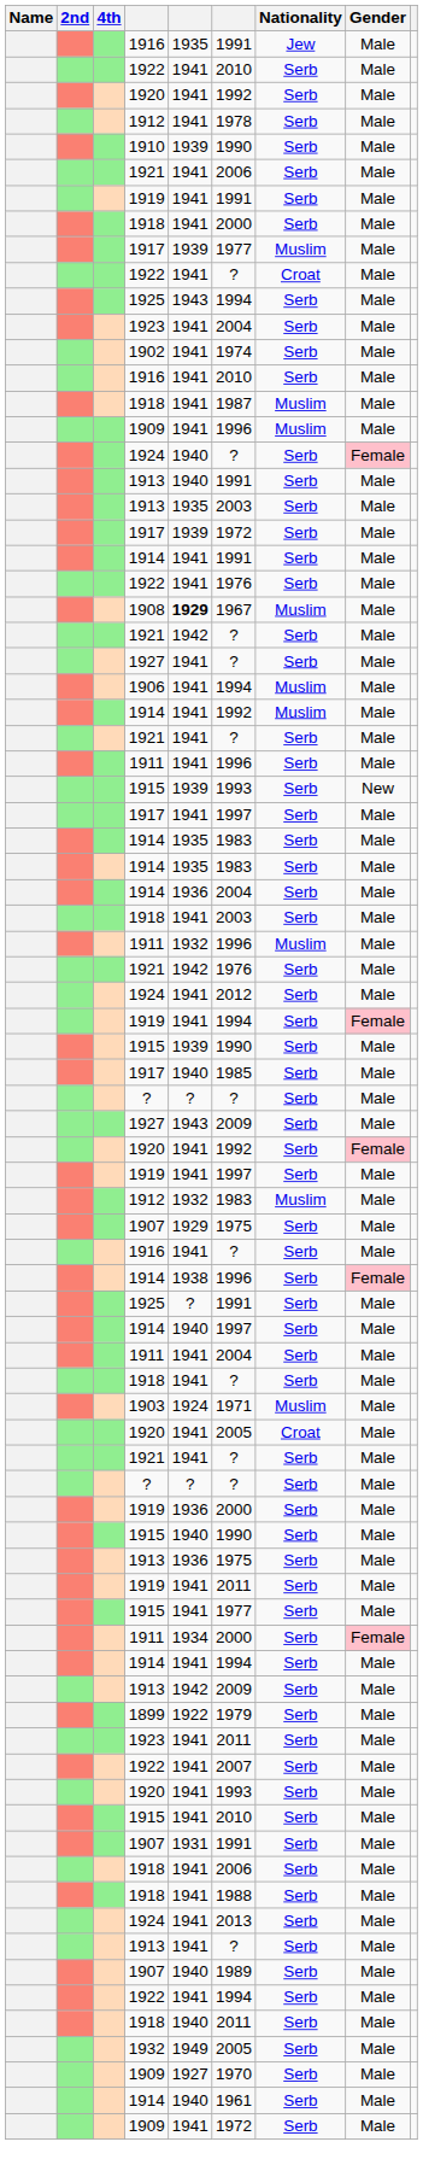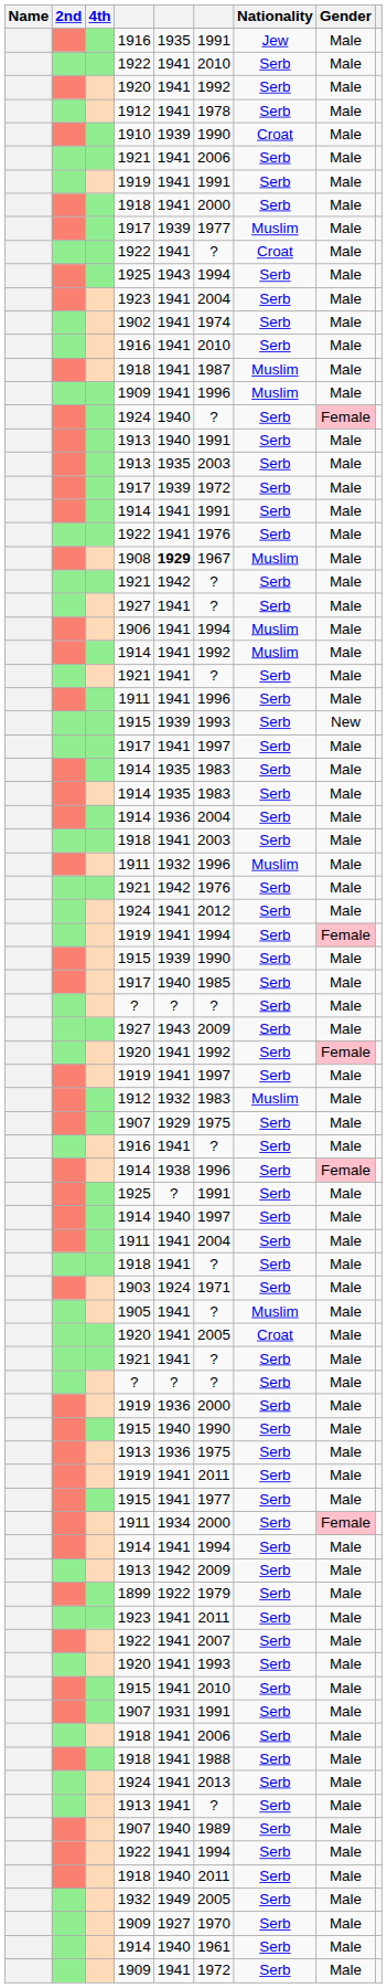 <table class="wikitable sortable" style=text-align:center>
 <tr>
 <th scope="col">Name</th>
 <th scope="col"><a href='#'>2nd</a></th>
 <th scope="col"><a href='#'>4th</a></th>
 <th scope="col"></th>
 <th scope="col"></th>
 <th scope="col"></th>
 <th scope="col">Nationality</th>
 <th scope="col">Gender</th>
 <th scope="col" class="unsortable"></th>
 </tr>
 <tr>
 <th align="center" scope="row" style="font-weight:normal;"></th>
 <td bgcolor = Salmon></td>
 <td bgcolor = LightGreen></td>
 <td>1916</td>
 <td>1935</td>
 <td>1991</td>
 <td><a href='#'>Jew</a></td>
 <td>Male</td>
 <td></td>
 </tr>
 <tr>
 <th align="center" scope="row" style="font-weight:normal;"></th>
 <td bgcolor = LightGreen></td>
 <td bgcolor = LightGreen></td>
 <td>1922</td>
 <td>1941</td>
 <td>2010</td>
 <td><a href='#'>Serb</a></td>
 <td>Male</td>
 <td></td>
 </tr>
 <tr>
 <th align="center" scope="row" style="font-weight:normal;"></th>
 <td bgcolor = Salmon></td>
 <td bgcolor = PeachPuff></td>
 <td>1920</td>
 <td>1941</td>
 <td>1992</td>
 <td><a href='#'>Serb</a></td>
 <td>Male</td>
 <td></td>
 </tr>
 <tr>
 <th align="center" scope="row" style="font-weight:normal;"></th>
 <td bgcolor = LightGreen></td>
 <td bgcolor = PeachPuff></td>
 <td>1912</td>
 <td>1941</td>
 <td>1978</td>
 <td><a href='#'>Serb</a></td>
 <td>Male</td>
 <td></td>
 </tr>
 <tr>
 <th align="center" scope="row" style="font-weight:normal;"></th>
 <td bgcolor = Salmon></td>
 <td bgcolor = LightGreen></td>
 <td>1910</td>
 <td>1939</td>
 <td>1990</td>
-<td><a href='#'>Serb</a></td>
+<td><a href='#'>Croat</a></td>
 <td>Male</td>
 <td></td>
 </tr>
 <tr>
 <th align="center" scope="row" style="font-weight:normal;"></th>
 <td bgcolor = LightGreen></td>
 <td bgcolor = LightGreen></td>
 <td>1921</td>
 <td>1941</td>
 <td>2006</td>
 <td><a href='#'>Serb</a></td>
 <td>Male</td>
 <td></td>
 </tr>
 <tr>
 <th align="center" scope="row" style="font-weight:normal;"></th>
 <td bgcolor = LightGreen></td>
 <td bgcolor = PeachPuff></td>
 <td>1919</td>
 <td>1941</td>
 <td>1991</td>
 <td><a href='#'>Serb</a></td>
 <td>Male</td>
 <td></td>
 </tr>
 <tr>
 <th align="center" scope="row" style="font-weight:normal;"></th>
 <td bgcolor = Salmon></td>
 <td bgcolor = LightGreen></td>
 <td>1918</td>
 <td>1941</td>
 <td>2000</td>
 <td><a href='#'>Serb</a></td>
 <td>Male</td>
 <td></td>
 </tr>
 <tr>
 <th align="center" scope="row" style="font-weight:normal;"></th>
 <td bgcolor = Salmon></td>
 <td bgcolor = LightGreen></td>
 <td>1917</td>
 <td>1939</td>
 <td>1977</td>
 <td><a href='#'>Muslim</a></td>
 <td>Male</td>
 <td></td>
 </tr>
 <tr>
 <th align="center" scope="row" style="font-weight:normal;"></th>
 <td bgcolor = LightGreen></td>
 <td bgcolor = LightGreen></td>
 <td>1922</td>
 <td>1941</td>
 <td>?</td>
 <td><a href='#'>Croat</a></td>
 <td>Male</td>
 <td></td>
 </tr>
 <tr>
 <th align="center" scope="row" style="font-weight:normal;"></th>
 <td bgcolor = Salmon></td>
 <td bgcolor = LightGreen></td>
 <td>1925</td>
 <td>1943</td>
 <td>1994</td>
 <td><a href='#'>Serb</a></td>
 <td>Male</td>
 <td></td>
 </tr>
 <tr>
 <th align="center" scope="row" style="font-weight:normal;"></th>
 <td bgcolor = Salmon></td>
 <td bgcolor = PeachPuff></td>
 <td>1923</td>
 <td>1941</td>
 <td>2004</td>
 <td><a href='#'>Serb</a></td>
 <td>Male</td>
 <td></td>
 </tr>
 <tr>
 <th align="center" scope="row" style="font-weight:normal;"></th>
 <td bgcolor = LightGreen></td>
 <td bgcolor = PeachPuff></td>
 <td>1902</td>
 <td>1941</td>
 <td>1974</td>
 <td><a href='#'>Serb</a></td>
 <td>Male</td>
 <td></td>
 </tr>
 <tr>
 <th align="center" scope="row" style="font-weight:normal;"></th>
 <td bgcolor = LightGreen></td>
 <td bgcolor = PeachPuff></td>
 <td>1916</td>
 <td>1941</td>
 <td>2010</td>
 <td><a href='#'>Serb</a></td>
 <td>Male</td>
 <td></td>
 </tr>
 <tr>
 <th align="center" scope="row" style="font-weight:normal;"></th>
 <td bgcolor = Salmon></td>
 <td bgcolor = PeachPuff></td>
 <td>1918</td>
 <td>1941</td>
 <td>1987</td>
 <td><a href='#'>Muslim</a></td>
 <td>Male</td>
 <td></td>
 </tr>
 <tr>
 <th align="center" scope="row" style="font-weight:normal;"></th>
 <td bgcolor = LightGreen></td>
 <td bgcolor = LightGreen></td>
 <td>1909</td>
 <td>1941</td>
 <td>1996</td>
 <td><a href='#'>Muslim</a></td>
 <td>Male</td>
 <td></td>
 </tr>
 <tr>
 <th align="center" scope="row" style="font-weight:normal;"></th>
 <td bgcolor = Salmon></td>
 <td bgcolor = LightGreen></td>
 <td>1924</td>
 <td>1940</td>
 <td>?</td>
 <td><a href='#'>Serb</a></td>
 <td style="background: Pink">Female</td>
 <td></td>
 </tr>
 <tr>
 <th align="center" scope="row" style="font-weight:normal;"></th>
 <td bgcolor = Salmon></td>
 <td bgcolor = LightGreen></td>
 <td>1913</td>
 <td>1940</td>
 <td>1991</td>
 <td><a href='#'>Serb</a></td>
 <td>Male</td>
 <td></td>
 </tr>
 <tr>
 <th align="center" scope="row" style="font-weight:normal;"></th>
 <td bgcolor = Salmon></td>
 <td bgcolor = LightGreen></td>
 <td>1913</td>
 <td>1935</td>
 <td>2003</td>
 <td><a href='#'>Serb</a></td>
 <td>Male</td>
 <td></td>
 </tr>
 <tr>
 <th align="center" scope="row" style="font-weight:normal;"></th>
 <td bgcolor = Salmon></td>
 <td bgcolor = LightGreen></td>
 <td>1917</td>
 <td>1939</td>
 <td>1972</td>
 <td><a href='#'>Serb</a></td>
 <td>Male</td>
 <td></td>
 </tr>
 <tr>
 <th align="center" scope="row" style="font-weight:normal;"></th>
 <td bgcolor = Salmon></td>
 <td bgcolor = LightGreen></td>
 <td>1914</td>
 <td>1941</td>
 <td>1991</td>
 <td><a href='#'>Serb</a></td>
 <td>Male</td>
 <td></td>
 </tr>
 <tr>
 <th align="center" scope="row" style="font-weight:normal;"></th>
 <td bgcolor = LightGreen></td>
 <td bgcolor = LightGreen></td>
 <td>1922</td>
 <td>1941</td>
 <td>1976</td>
 <td><a href='#'>Serb</a></td>
 <td>Male</td>
 <td></td>
 </tr>
 <tr>
 <th align="center" scope="row" style="font-weight:normal;"></th>
 <td bgcolor = Salmon></td>
 <td bgcolor = PeachPuff></td>
 <td>1908</td>
 <td><strong>1929</strong></td>
 <td>1967</td>
 <td><a href='#'>Muslim</a></td>
 <td>Male</td>
 <td></td>
 </tr>
 <tr>
 <th align="center" scope="row" style="font-weight:normal;"></th>
 <td bgcolor = LightGreen></td>
 <td bgcolor = LightGreen></td>
 <td>1921</td>
 <td>1942</td>
 <td>?</td>
 <td><a href='#'>Serb</a></td>
 <td>Male</td>
 <td></td>
 </tr>
 <tr>
 <th align="center" scope="row" style="font-weight:normal;"></th>
 <td bgcolor = LightGreen></td>
 <td bgcolor = PeachPuff></td>
 <td>1927</td>
 <td>1941</td>
 <td>?</td>
 <td><a href='#'>Serb</a></td>
 <td>Male</td>
 <td></td>
 </tr>
 <tr>
 <th align="center" scope="row" style="font-weight:normal;"></th>
 <td bgcolor = Salmon></td>
 <td bgcolor = PeachPuff></td>
 <td>1906</td>
 <td>1941</td>
 <td>1994</td>
 <td><a href='#'>Muslim</a></td>
 <td>Male</td>
 <td></td>
 </tr>
 <tr>
 <th align="center" scope="row" style="font-weight:normal;"></th>
 <td bgcolor = Salmon></td>
 <td bgcolor = LightGreen></td>
 <td>1914</td>
 <td>1941</td>
 <td>1992</td>
 <td><a href='#'>Muslim</a></td>
 <td>Male</td>
 <td></td>
 </tr>
 <tr>
 <th align="center" scope="row" style="font-weight:normal;"></th>
 <td bgcolor = LightGreen></td>
 <td bgcolor = PeachPuff></td>
 <td>1921</td>
 <td>1941</td>
 <td>?</td>
 <td><a href='#'>Serb</a></td>
 <td>Male</td>
 <td></td>
 </tr>
 <tr>
 <th align="center" scope="row" style="font-weight:normal;"></th>
 <td bgcolor = Salmon></td>
 <td bgcolor = LightGreen></td>
 <td>1911</td>
 <td>1941</td>
 <td>1996</td>
 <td><a href='#'>Serb</a></td>
 <td>Male</td>
 <td></td>
 </tr>
 <tr>
 <th align="center" scope="row" style="font-weight:normal;"></th>
 <td bgcolor = LightGreen></td>
 <td bgcolor = LightGreen></td>
 <td>1915</td>
 <td>1939</td>
 <td>1993</td>
 <td><a href='#'>Serb</a></td>
 <td>New</td>
 <td></td>
 </tr>
 <tr>
 <th align="center" scope="row" style="font-weight:normal;"></th>
 <td bgcolor = LightGreen></td>
 <td bgcolor = LightGreen></td>
 <td>1917</td>
 <td>1941</td>
 <td>1997</td>
 <td><a href='#'>Serb</a></td>
 <td>Male</td>
 <td></td>
 </tr>
 <tr>
 <th align="center" scope="row" style="font-weight:normal;"></th>
 <td bgcolor = Salmon></td>
 <td bgcolor = LightGreen></td>
 <td>1914</td>
 <td>1935</td>
 <td>1983</td>
 <td><a href='#'>Serb</a></td>
 <td>Male</td>
 <td></td>
 </tr>
 <tr>
 <th align="center" scope="row" style="font-weight:normal;"></th>
 <td bgcolor = Salmon></td>
 <td bgcolor = PeachPuff></td>
 <td>1914</td>
 <td>1935</td>
 <td>1983</td>
 <td><a href='#'>Serb</a></td>
 <td>Male</td>
 <td></td>
 </tr>
 <tr>
 <th align="center" scope="row" style="font-weight:normal;"></th>
 <td bgcolor = Salmon></td>
 <td bgcolor = LightGreen></td>
 <td>1914</td>
 <td>1936</td>
 <td>2004</td>
 <td><a href='#'>Serb</a></td>
 <td>Male</td>
 <td></td>
 </tr>
 <tr>
 <th align="center" scope="row" style="font-weight:normal;"></th>
 <td bgcolor = LightGreen></td>
 <td bgcolor = LightGreen></td>
 <td>1918</td>
 <td>1941</td>
 <td>2003</td>
 <td><a href='#'>Serb</a></td>
 <td>Male</td>
 <td></td>
 </tr>
 <tr>
 <th align="center" scope="row" style="font-weight:normal;"></th>
 <td bgcolor = Salmon></td>
 <td bgcolor = PeachPuff></td>
 <td>1911</td>
 <td>1932</td>
 <td>1996</td>
 <td><a href='#'>Muslim</a></td>
 <td>Male</td>
 <td></td>
 </tr>
 <tr>
 <th align="center" scope="row" style="font-weight:normal;"></th>
 <td bgcolor = LightGreen></td>
 <td bgcolor = LightGreen></td>
 <td>1921</td>
 <td>1942</td>
 <td>1976</td>
 <td><a href='#'>Serb</a></td>
 <td>Male</td>
 <td></td>
 </tr>
 <tr>
 <th align="center" scope="row" style="font-weight:normal;"></th>
 <td bgcolor = LightGreen></td>
 <td bgcolor = PeachPuff></td>
 <td>1924</td>
 <td>1941</td>
 <td>2012</td>
 <td><a href='#'>Serb</a></td>
 <td>Male</td>
 <td></td>
 </tr>
 <tr>
 <th align="center" scope="row" style="font-weight:normal;"></th>
 <td bgcolor = LightGreen></td>
 <td bgcolor = PeachPuff></td>
 <td>1919</td>
 <td>1941</td>
 <td>1994</td>
 <td><a href='#'>Serb</a></td>
 <td style="background: Pink">Female</td>
 <td></td>
 </tr>
 <tr>
 <th align="center" scope="row" style="font-weight:normal;"></th>
 <td bgcolor = Salmon></td>
 <td bgcolor = PeachPuff></td>
 <td>1915</td>
 <td>1939</td>
 <td>1990</td>
 <td><a href='#'>Serb</a></td>
 <td>Male</td>
 <td></td>
 </tr>
 <tr>
 <th align="center" scope="row" style="font-weight:normal;"></th>
 <td bgcolor = Salmon></td>
 <td bgcolor = PeachPuff></td>
 <td>1917</td>
 <td>1940</td>
 <td>1985</td>
 <td><a href='#'>Serb</a></td>
 <td>Male</td>
 <td></td>
 </tr>
 <tr>
 <th align="center" scope="row" style="font-weight:normal;"></th>
 <td bgcolor = LightGreen></td>
 <td bgcolor = PeachPuff></td>
 <td>?</td>
 <td>?</td>
 <td>?</td>
 <td><a href='#'>Serb</a></td>
 <td>Male</td>
 <td></td>
 </tr>
 <tr>
 <th align="center" scope="row" style="font-weight:normal;"></th>
 <td bgcolor = LightGreen></td>
 <td bgcolor = LightGreen></td>
 <td>1927</td>
 <td>1943</td>
 <td>2009</td>
 <td><a href='#'>Serb</a></td>
 <td>Male</td>
 <td></td>
 </tr>
 <tr>
 <th align="center" scope="row" style="font-weight:normal;"></th>
 <td bgcolor = LightGreen></td>
 <td bgcolor = PeachPuff></td>
 <td>1920</td>
 <td>1941</td>
 <td>1992</td>
 <td><a href='#'>Serb</a></td>
 <td style="background: Pink">Female</td>
 <td></td>
 </tr>
 <tr>
 <th align="center" scope="row" style="font-weight:normal;"></th>
 <td bgcolor = Salmon></td>
 <td bgcolor = PeachPuff></td>
 <td>1919</td>
 <td>1941</td>
 <td>1997</td>
 <td><a href='#'>Serb</a></td>
 <td>Male</td>
 <td></td>
 </tr>
 <tr>
 <th align="center" scope="row" style="font-weight:normal;"></th>
 <td bgcolor = Salmon></td>
 <td bgcolor = LightGreen></td>
 <td>1912</td>
 <td>1932</td>
 <td>1983</td>
 <td><a href='#'>Muslim</a></td>
 <td>Male</td>
 <td></td>
 </tr>
 <tr>
 <th align="center" scope="row" style="font-weight:normal;"></th>
 <td bgcolor = Salmon></td>
 <td bgcolor = LightGreen></td>
 <td>1907</td>
 <td>1929</td>
 <td>1975</td>
 <td><a href='#'>Serb</a></td>
 <td>Male</td>
 <td></td>
 </tr>
 <tr>
 <th align="center" scope="row" style="font-weight:normal;"></th>
 <td bgcolor = LightGreen></td>
 <td bgcolor = PeachPuff></td>
 <td>1916</td>
 <td>1941</td>
 <td>?</td>
 <td><a href='#'>Serb</a></td>
 <td>Male</td>
 <td></td>
 </tr>
 <tr>
 <th align="center" scope="row" style="font-weight:normal;"></th>
 <td bgcolor = Salmon></td>
 <td bgcolor = PeachPuff></td>
 <td>1914</td>
 <td>1938</td>
 <td>1996</td>
 <td><a href='#'>Serb</a></td>
 <td style="background: Pink">Female</td>
 <td></td>
 </tr>
 <tr>
 <th align="center" scope="row" style="font-weight:normal;"></th>
 <td bgcolor = Salmon></td>
 <td bgcolor = LightGreen></td>
 <td>1925</td>
 <td>?</td>
 <td>1991</td>
 <td><a href='#'>Serb</a></td>
 <td>Male</td>
 <td></td>
 </tr>
 <tr>
 <th align="center" scope="row" style="font-weight:normal;"></th>
 <td bgcolor = Salmon></td>
 <td bgcolor = LightGreen></td>
 <td>1914</td>
 <td>1940</td>
 <td>1997</td>
 <td><a href='#'>Serb</a></td>
 <td>Male</td>
 <td></td>
 </tr>
 <tr>
 <th align="center" scope="row" style="font-weight:normal;"></th>
 <td bgcolor = Salmon></td>
 <td bgcolor = LightGreen></td>
 <td>1911</td>
 <td>1941</td>
 <td>2004</td>
 <td><a href='#'>Serb</a></td>
 <td>Male</td>
 <td></td>
 </tr>
 <tr>
 <th align="center" scope="row" style="font-weight:normal;"></th>
 <td bgcolor = LightGreen></td>
 <td bgcolor = LightGreen></td>
 <td>1918</td>
 <td>1941</td>
 <td>?</td>
 <td><a href='#'>Serb</a></td>
 <td>Male</td>
 <td></td>
 </tr>
 <tr>
 <th align="center" scope="row" style="font-weight:normal;"></th>
 <td bgcolor = Salmon></td>
 <td bgcolor = PeachPuff></td>
 <td>1903</td>
 <td>1924</td>
 <td>1971</td>
+<td><a href='#'>Serb</a></td>
+<td>Male</td>
+<td></td>
+</tr>
+<tr>
+<th align="center" scope="row" style="font-weight:normal;"></th>
+<td bgcolor = LightGreen></td>
+<td bgcolor = PeachPuff></td>
+<td>1905</td>
+<td>1941</td>
+<td>?</td>
 <td><a href='#'>Muslim</a></td>
 <td>Male</td>
 <td></td>
 </tr>
 <tr>
 <th align="center" scope="row" style="font-weight:normal;"></th>
 <td bgcolor = LightGreen></td>
 <td bgcolor = LightGreen></td>
 <td>1920</td>
 <td>1941</td>
 <td>2005</td>
 <td><a href='#'>Croat</a></td>
 <td>Male</td>
 <td></td>
 </tr>
 <tr>
 <th align="center" scope="row" style="font-weight:normal;"></th>
 <td bgcolor = LightGreen></td>
 <td bgcolor = LightGreen></td>
 <td>1921</td>
 <td>1941</td>
 <td>?</td>
 <td><a href='#'>Serb</a></td>
 <td>Male</td>
 <td></td>
 </tr>
 <tr>
 <th align="center" scope="row" style="font-weight:normal;"></th>
 <td bgcolor = LightGreen></td>
 <td bgcolor = PeachPuff></td>
 <td>?</td>
 <td>?</td>
 <td>?</td>
 <td><a href='#'>Serb</a></td>
 <td>Male</td>
 <td></td>
 </tr>
 <tr>
 <th align="center" scope="row" style="font-weight:normal;"></th>
 <td bgcolor = Salmon></td>
 <td bgcolor = PeachPuff></td>
 <td>1919</td>
 <td>1936</td>
 <td>2000</td>
 <td><a href='#'>Serb</a></td>
 <td>Male</td>
 <td></td>
 </tr>
 <tr>
 <th align="center" scope="row" style="font-weight:normal;"></th>
 <td bgcolor = Salmon></td>
 <td bgcolor = LightGreen></td>
 <td>1915</td>
 <td>1940</td>
 <td>1990</td>
 <td><a href='#'>Serb</a></td>
 <td>Male</td>
 <td></td>
 </tr>
 <tr>
 <th align="center" scope="row" style="font-weight:normal;"></th>
 <td bgcolor = Salmon></td>
 <td bgcolor = PeachPuff></td>
 <td>1913</td>
 <td>1936</td>
 <td>1975</td>
 <td><a href='#'>Serb</a></td>
 <td>Male</td>
 <td></td>
 </tr>
 <tr>
 <th align="center" scope="row" style="font-weight:normal;"></th>
 <td bgcolor = Salmon></td>
 <td bgcolor = PeachPuff></td>
 <td>1919</td>
 <td>1941</td>
 <td>2011</td>
 <td><a href='#'>Serb</a></td>
 <td>Male</td>
 <td></td>
 </tr>
 <tr>
 <th align="center" scope="row" style="font-weight:normal;"></th>
 <td bgcolor = Salmon></td>
 <td bgcolor = LightGreen></td>
 <td>1915</td>
 <td>1941</td>
 <td>1977</td>
 <td><a href='#'>Serb</a></td>
 <td>Male</td>
 <td></td>
 </tr>
 <tr>
 <th align="center" scope="row" style="font-weight:normal;"></th>
 <td bgcolor = Salmon></td>
 <td bgcolor = PeachPuff></td>
 <td>1911</td>
 <td>1934</td>
 <td>2000</td>
 <td><a href='#'>Serb</a></td>
 <td style="background: Pink">Female</td>
 <td></td>
 </tr>
 <tr>
 <th align="center" scope="row" style="font-weight:normal;"></th>
 <td bgcolor = Salmon></td>
 <td bgcolor = PeachPuff></td>
 <td>1914</td>
 <td>1941</td>
 <td>1994</td>
 <td><a href='#'>Serb</a></td>
 <td>Male</td>
 <td></td>
 </tr>
 <tr>
 <th align="center" scope="row" style="font-weight:normal;"></th>
 <td bgcolor = LightGreen></td>
 <td bgcolor = PeachPuff></td>
 <td>1913</td>
 <td>1942</td>
 <td>2009</td>
 <td><a href='#'>Serb</a></td>
 <td>Male</td>
 <td></td>
 </tr>
 <tr>
 <th align="center" scope="row" style="font-weight:normal;"></th>
 <td bgcolor = Salmon></td>
 <td bgcolor = LightGreen></td>
 <td>1899</td>
 <td>1922</td>
 <td>1979</td>
 <td><a href='#'>Serb</a></td>
 <td>Male</td>
 <td></td>
 </tr>
 <tr>
 <th align="center" scope="row" style="font-weight:normal;"></th>
 <td bgcolor = LightGreen></td>
 <td bgcolor = LightGreen></td>
 <td>1923</td>
 <td>1941</td>
 <td>2011</td>
 <td><a href='#'>Serb</a></td>
 <td>Male</td>
 <td></td>
 </tr>
 <tr>
 <th align="center" scope="row" style="font-weight:normal;"></th>
 <td bgcolor = Salmon></td>
 <td bgcolor = PeachPuff></td>
 <td>1922</td>
 <td>1941</td>
 <td>2007</td>
 <td><a href='#'>Serb</a></td>
 <td>Male</td>
 <td></td>
 </tr>
 <tr>
 <th align="center" scope="row" style="font-weight:normal;"></th>
 <td bgcolor = LightGreen></td>
 <td bgcolor = PeachPuff></td>
 <td>1920</td>
 <td>1941</td>
 <td>1993</td>
 <td><a href='#'>Serb</a></td>
 <td>Male</td>
 <td></td>
 </tr>
 <tr>
 <th align="center" scope="row" style="font-weight:normal;"></th>
 <td bgcolor = Salmon></td>
 <td bgcolor = LightGreen></td>
 <td>1915</td>
 <td>1941</td>
 <td>2010</td>
 <td><a href='#'>Serb</a></td>
 <td>Male</td>
 <td></td>
 </tr>
 <tr>
 <th align="center" scope="row" style="font-weight:normal;"></th>
 <td bgcolor = Salmon></td>
 <td bgcolor = LightGreen></td>
 <td>1907</td>
 <td>1931</td>
 <td>1991</td>
 <td><a href='#'>Serb</a></td>
 <td>Male</td>
 <td></td>
 </tr>
 <tr>
 <th align="center" scope="row" style="font-weight:normal;"></th>
 <td bgcolor = LightGreen></td>
 <td bgcolor = PeachPuff></td>
 <td>1918</td>
 <td>1941</td>
 <td>2006</td>
 <td><a href='#'>Serb</a></td>
 <td>Male</td>
 <td></td>
 </tr>
 <tr>
 <th align="center" scope="row" style="font-weight:normal;"></th>
 <td bgcolor = Salmon></td>
 <td bgcolor = LightGreen></td>
 <td>1918</td>
 <td>1941</td>
 <td>1988</td>
 <td><a href='#'>Serb</a></td>
 <td>Male</td>
 <td></td>
 </tr>
 <tr>
 <th align="center" scope="row" style="font-weight:normal;"></th>
 <td bgcolor = LightGreen></td>
 <td bgcolor = PeachPuff></td>
 <td>1924</td>
 <td>1941</td>
 <td>2013</td>
 <td><a href='#'>Serb</a></td>
 <td>Male</td>
 <td></td>
 </tr>
 <tr>
 <th align="center" scope="row" style="font-weight:normal;"></th>
 <td bgcolor = LightGreen></td>
 <td bgcolor = PeachPuff></td>
 <td>1913</td>
 <td>1941</td>
 <td>?</td>
 <td><a href='#'>Serb</a></td>
 <td>Male</td>
 <td></td>
 </tr>
 <tr>
 <th align="center" scope="row" style="font-weight:normal;"></th>
 <td bgcolor = Salmon></td>
 <td bgcolor = PeachPuff></td>
 <td>1907</td>
 <td>1940</td>
 <td>1989</td>
 <td><a href='#'>Serb</a></td>
 <td>Male</td>
 <td></td>
 </tr>
 <tr>
 <th align="center" scope="row" style="font-weight:normal;"></th>
 <td bgcolor = Salmon></td>
 <td bgcolor = PeachPuff></td>
 <td>1922</td>
 <td>1941</td>
 <td>1994</td>
 <td><a href='#'>Serb</a></td>
 <td>Male</td>
 <td></td>
 </tr>
 <tr>
 <th align="center" scope="row" style="font-weight:normal;"></th>
 <td bgcolor = Salmon></td>
 <td bgcolor = PeachPuff></td>
 <td>1918</td>
 <td>1940</td>
 <td>2011</td>
 <td><a href='#'>Serb</a></td>
 <td>Male</td>
 <td></td>
 </tr>
 <tr>
 <th align="center" scope="row" style="font-weight:normal;"></th>
 <td bgcolor = LightGreen></td>
 <td bgcolor = PeachPuff></td>
 <td>1932</td>
 <td>1949</td>
 <td>2005</td>
 <td><a href='#'>Serb</a></td>
 <td>Male</td>
 <td></td>
 </tr>
 <tr>
 <th align="center" scope="row" style="font-weight:normal;"></th>
 <td bgcolor = LightGreen></td>
 <td bgcolor = PeachPuff></td>
 <td>1909</td>
 <td>1927</td>
 <td>1970</td>
 <td><a href='#'>Serb</a></td>
 <td>Male</td>
 <td></td>
 </tr>
 <tr>
 <th align="center" scope="row" style="font-weight:normal;"></th>
 <td bgcolor = LightGreen></td>
 <td bgcolor = PeachPuff></td>
 <td>1914</td>
 <td>1940</td>
 <td>1961</td>
 <td><a href='#'>Serb</a></td>
 <td>Male</td>
 <td></td>
 </tr>
 <tr>
 <th align="center" scope="row" style="font-weight:normal;"></th>
 <td bgcolor = LightGreen></td>
 <td bgcolor = PeachPuff></td>
 <td>1909</td>
 <td>1941</td>
 <td>1972</td>
 <td><a href='#'>Serb</a></td>
 <td>Male</td>
 <td></td>
 </tr>
 </table>
